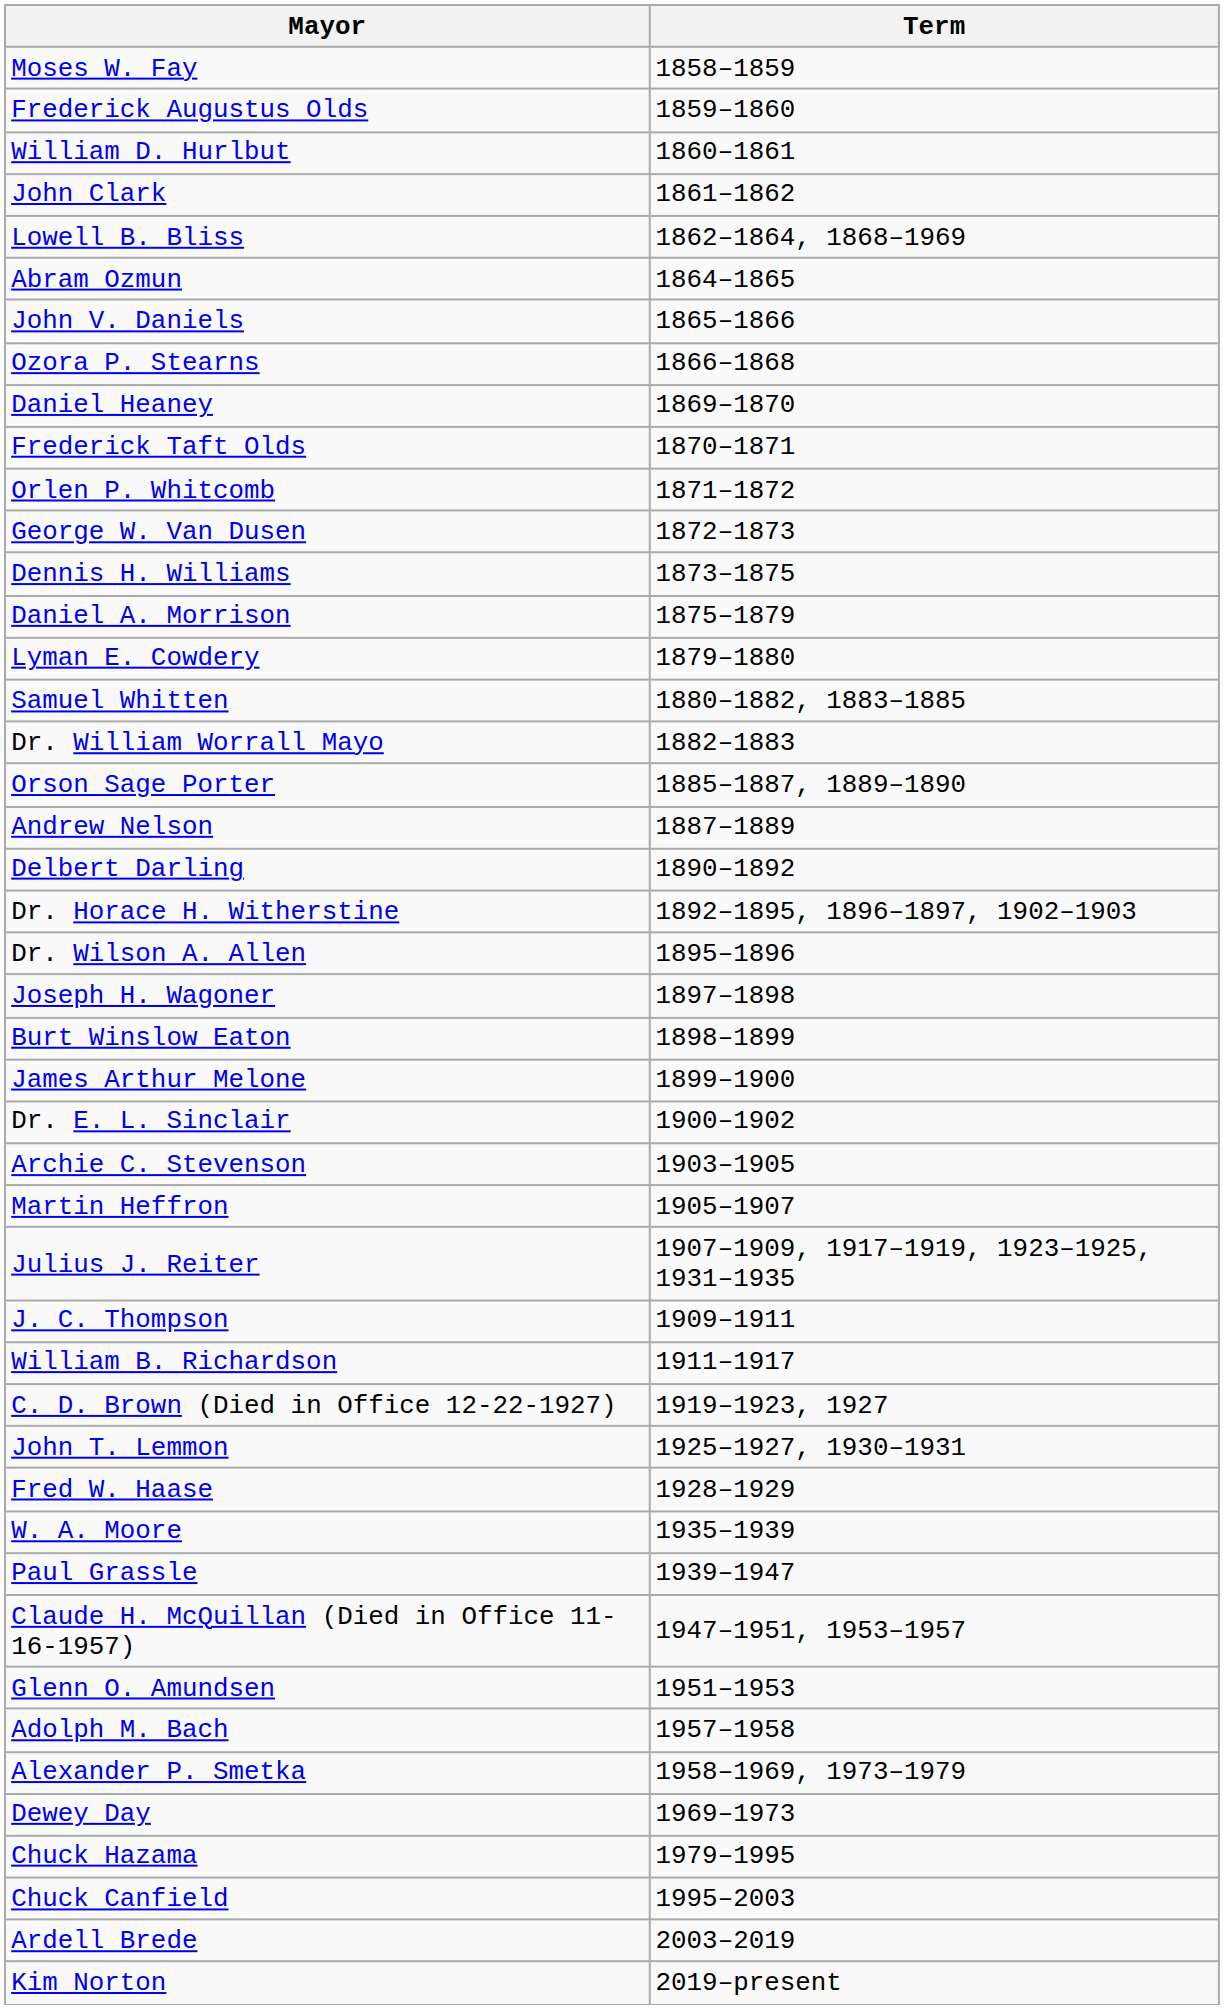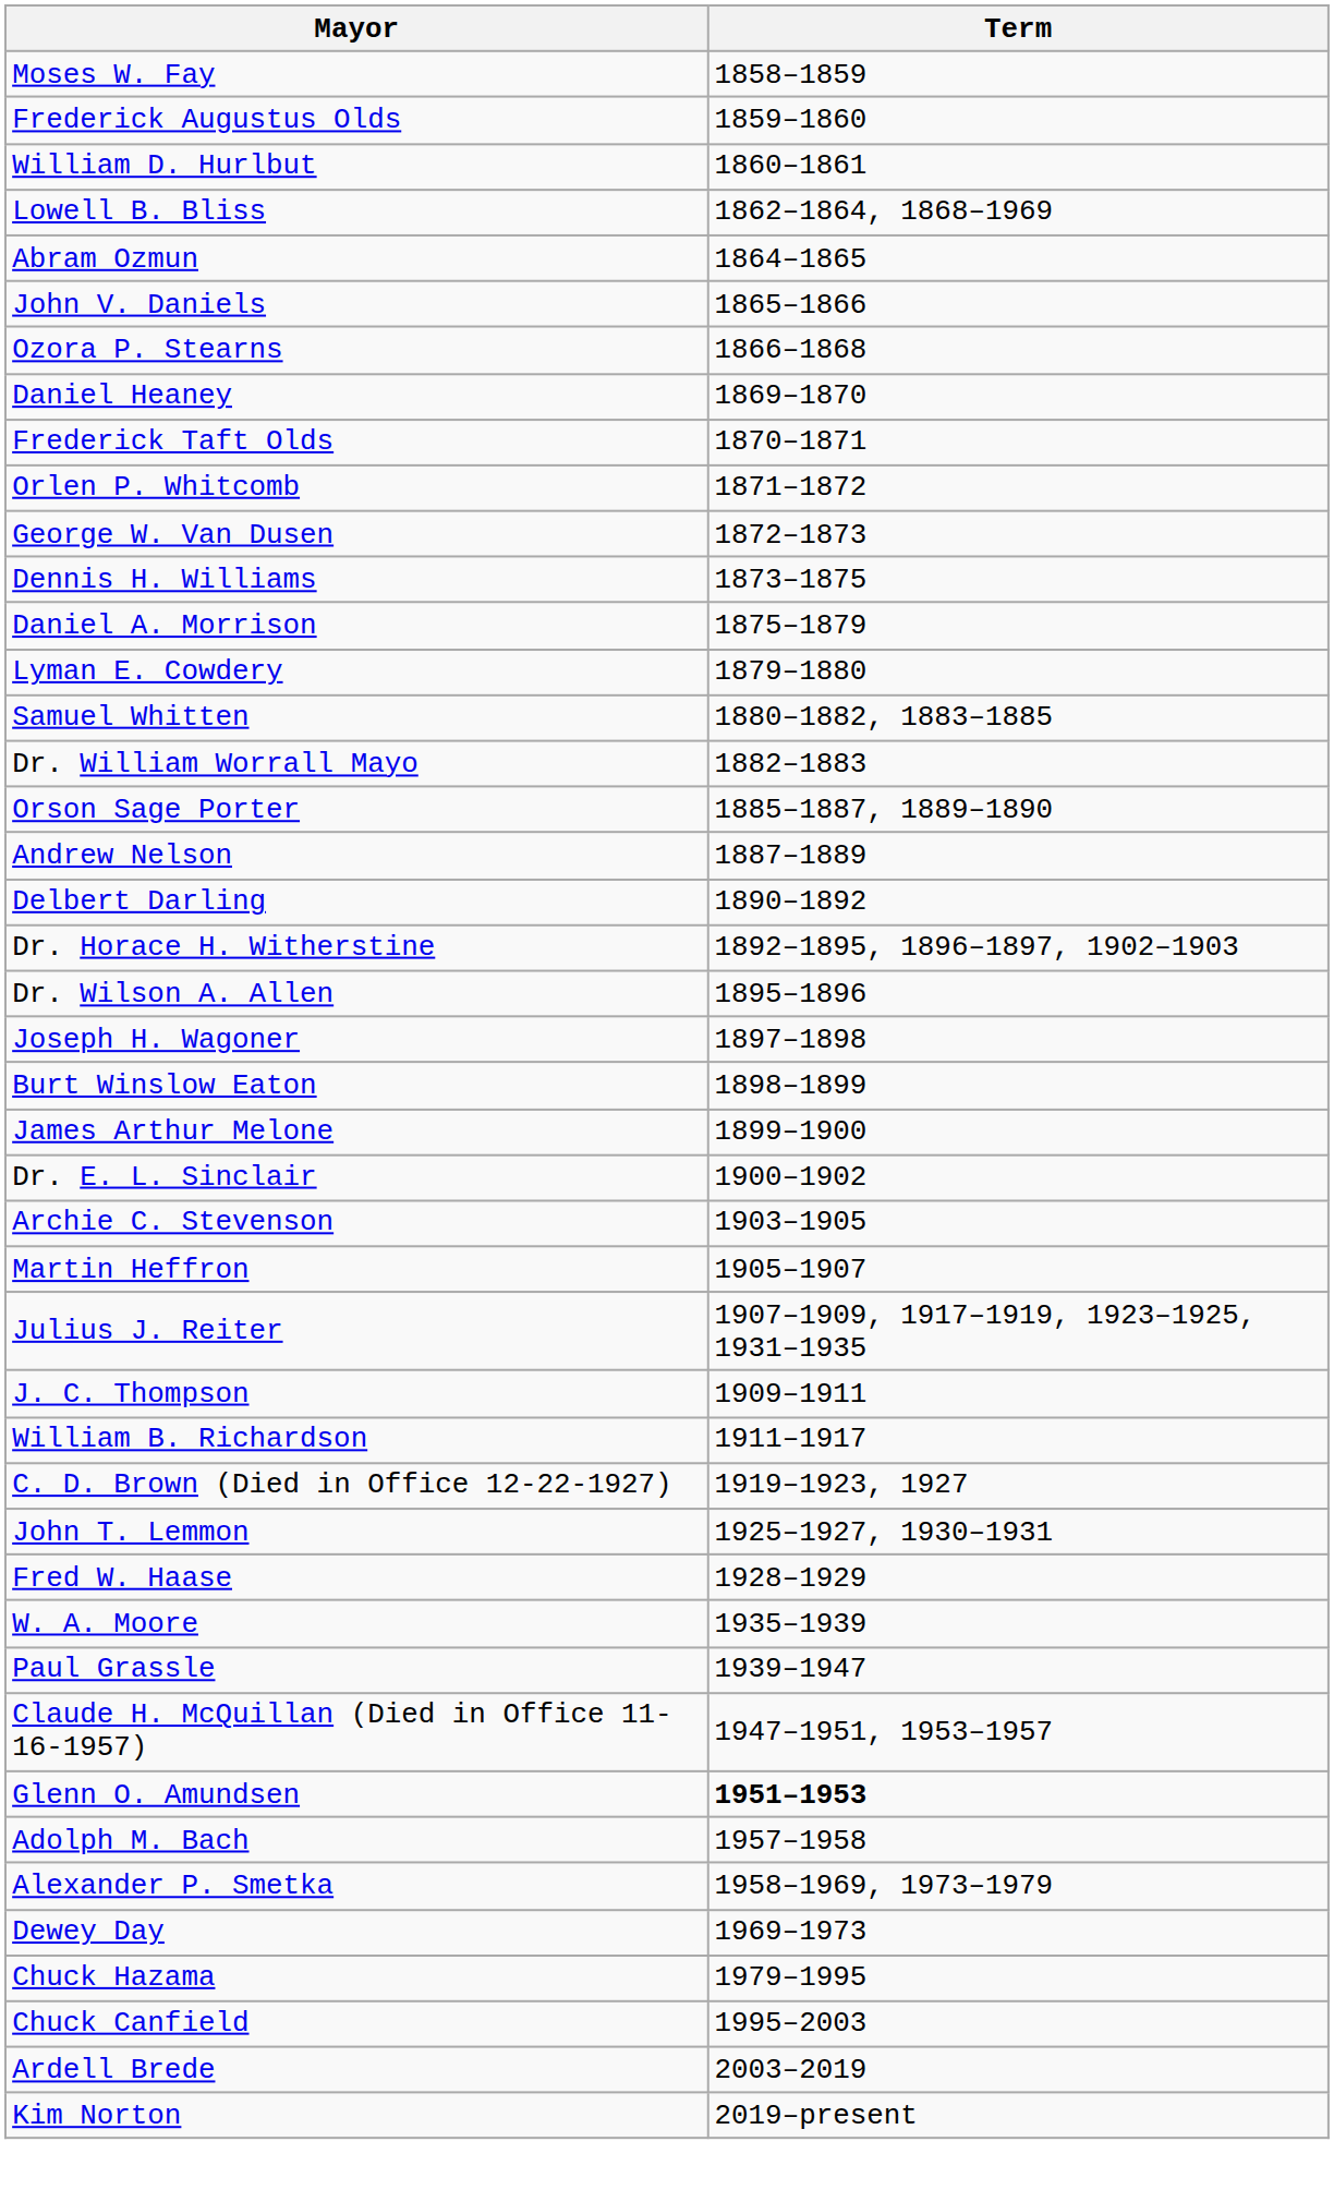 <table class="wikitable">
 <tr>
 <th>Mayor</th>
 <th>Term</th>
 </tr>
 <tr>
 <td><a href='#'>Moses W. Fay</a></td>
 <td>1858–1859</td>
 </tr>
 <tr>
 <td><a href='#'>Frederick Augustus Olds</a></td>
 <td>1859–1860</td>
 </tr>
 <tr>
 <td><a href='#'>William D. Hurlbut</a></td>
 <td>1860–1861</td>
-</tr>
-<tr>
-<td><a href='#'>John Clark</a></td>
-<td>1861–1862</td>
 </tr>
 <tr>
 <td><a href='#'>Lowell B. Bliss</a></td>
 <td>1862–1864, 1868–1969</td>
 </tr>
 <tr>
 <td><a href='#'>Abram Ozmun</a></td>
 <td>1864–1865</td>
 </tr>
 <tr>
 <td><a href='#'>John V. Daniels</a></td>
 <td>1865–1866</td>
 </tr>
 <tr>
 <td><a href='#'>Ozora P. Stearns</a></td>
 <td>1866–1868</td>
 </tr>
 <tr>
 <td><a href='#'>Daniel Heaney</a></td>
 <td>1869–1870</td>
 </tr>
 <tr>
 <td><a href='#'>Frederick Taft Olds</a></td>
 <td>1870–1871</td>
 </tr>
 <tr>
 <td><a href='#'>Orlen P. Whitcomb</a></td>
 <td>1871–1872</td>
 </tr>
 <tr>
 <td><a href='#'>George W. Van Dusen</a></td>
 <td>1872–1873</td>
 </tr>
 <tr>
 <td><a href='#'>Dennis H. Williams</a></td>
 <td>1873–1875</td>
 </tr>
 <tr>
 <td><a href='#'>Daniel A. Morrison</a></td>
 <td>1875–1879</td>
 </tr>
 <tr>
 <td><a href='#'>Lyman E. Cowdery</a></td>
 <td>1879–1880</td>
 </tr>
 <tr>
 <td><a href='#'>Samuel Whitten</a></td>
 <td>1880–1882, 1883–1885</td>
 </tr>
 <tr>
 <td>Dr. <a href='#'>William Worrall Mayo</a></td>
 <td>1882–1883</td>
 </tr>
 <tr>
 <td><a href='#'>Orson Sage Porter</a></td>
 <td>1885–1887, 1889–1890</td>
 </tr>
 <tr>
 <td><a href='#'>Andrew Nelson</a></td>
 <td>1887–1889</td>
 </tr>
 <tr>
 <td><a href='#'>Delbert Darling</a></td>
 <td>1890–1892</td>
 </tr>
 <tr>
 <td>Dr. <a href='#'>Horace H. Witherstine</a></td>
 <td>1892–1895, 1896–1897, 1902–1903</td>
 </tr>
 <tr>
 <td>Dr. <a href='#'>Wilson A. Allen</a></td>
 <td>1895–1896</td>
 </tr>
 <tr>
 <td><a href='#'>Joseph H. Wagoner</a></td>
 <td>1897–1898</td>
 </tr>
 <tr>
 <td><a href='#'>Burt Winslow Eaton</a></td>
 <td>1898–1899</td>
 </tr>
 <tr>
 <td><a href='#'>James Arthur Melone</a></td>
 <td>1899–1900</td>
 </tr>
 <tr>
 <td>Dr. <a href='#'>E. L. Sinclair</a></td>
 <td>1900–1902</td>
 </tr>
 <tr>
 <td><a href='#'>Archie C. Stevenson</a></td>
 <td>1903–1905</td>
 </tr>
 <tr>
 <td><a href='#'>Martin Heffron</a></td>
 <td>1905–1907</td>
 </tr>
 <tr>
 <td><a href='#'>Julius J. Reiter</a></td>
 <td>1907–1909, 1917–1919, 1923–1925, 1931–1935</td>
 </tr>
 <tr>
 <td><a href='#'>J. C. Thompson</a></td>
 <td>1909–1911</td>
 </tr>
 <tr>
 <td><a href='#'>William B. Richardson</a></td>
 <td>1911–1917</td>
 </tr>
 <tr>
 <td><a href='#'>C. D. Brown</a>  (Died in Office 12-22-1927)</td>
 <td>1919–1923, 1927</td>
 </tr>
 <tr>
 <td><a href='#'>John T. Lemmon</a></td>
 <td>1925–1927, 1930–1931</td>
 </tr>
 <tr>
 <td><a href='#'>Fred W. Haase</a></td>
 <td>1928–1929</td>
 </tr>
 <tr>
 <td><a href='#'>W. A. Moore</a></td>
 <td>1935–1939</td>
 </tr>
 <tr>
 <td><a href='#'>Paul Grassle</a></td>
 <td>1939–1947</td>
 </tr>
 <tr>
 <td><a href='#'>Claude H. McQuillan</a>  (Died in Office 11-16-1957)</td>
 <td>1947–1951, 1953–1957</td>
 </tr>
 <tr>
 <td><a href='#'>Glenn O. Amundsen</a></td>
-<td>1951–1953</td>
+<td><strong>1951–1953</strong></td>
 </tr>
 <tr>
 <td><a href='#'>Adolph M. Bach</a></td>
 <td>1957–1958</td>
 </tr>
 <tr>
 <td><a href='#'>Alexander P. Smetka</a></td>
 <td>1958–1969, 1973–1979</td>
 </tr>
 <tr>
 <td><a href='#'>Dewey Day</a></td>
 <td>1969–1973</td>
 </tr>
 <tr>
 <td><a href='#'>Chuck Hazama</a></td>
 <td>1979–1995</td>
 </tr>
 <tr>
 <td><a href='#'>Chuck Canfield</a></td>
 <td>1995–2003</td>
 </tr>
 <tr>
 <td><a href='#'>Ardell Brede</a></td>
 <td>2003–2019</td>
 </tr>
 <tr>
 <td><a href='#'>Kim Norton</a></td>
 <td>2019–present</td>
 </tr>
 </table>
